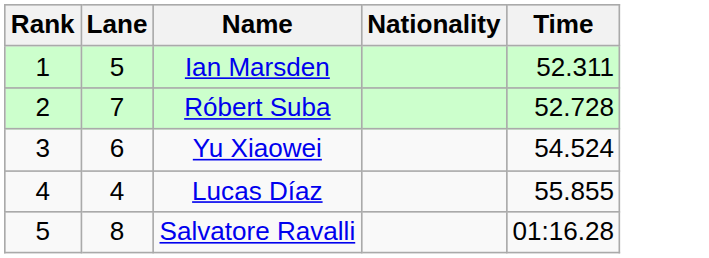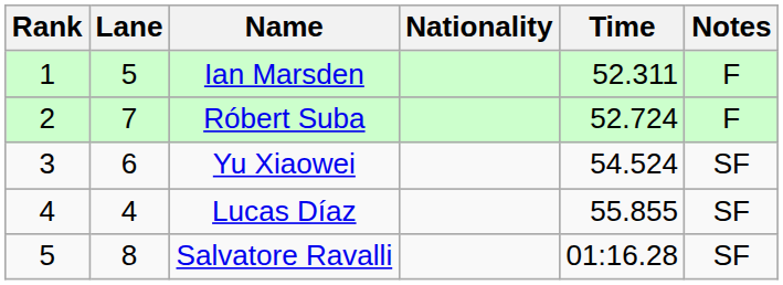 <table class="wikitable sortable" style="text-align:center">
 <tr>
 <th>Rank</th>
 <th>Lane</th>
 <th>Name</th>
 <th>Nationality</th>
 <th>Time</th>
+<th>Notes</th>
 </tr>
 <tr bgcolor=ccffcc>
 <td align=center>1</td>
 <td align=center>5</td>
 <td><a href='#'>Ian Marsden</a></td>
 <td></td>
 <td align=right>52.311</td>
+<td>F</td>
 </tr>
 <tr bgcolor=ccffcc>
 <td align=center>2</td>
 <td align=center>7</td>
 <td><a href='#'>Róbert Suba</a></td>
 <td></td>
-<td align=right>52.728</td>
+<td align=right>52.724</td>
+<td>F</td>
 </tr>
 <tr>
 <td align=center>3</td>
 <td align=center>6</td>
 <td><a href='#'>Yu Xiaowei</a></td>
 <td></td>
 <td align=right>54.524</td>
+<td>SF</td>
 </tr>
 <tr>
 <td align=center>4</td>
 <td align=center>4</td>
 <td><a href='#'>Lucas Díaz</a></td>
 <td></td>
 <td align=right>55.855</td>
+<td>SF</td>
 </tr>
 <tr>
 <td align=center>5</td>
 <td align=center>8</td>
 <td><a href='#'>Salvatore Ravalli</a></td>
 <td></td>
 <td align=right>01:16.28</td>
+<td>SF</td>
 </tr>
 </table>
